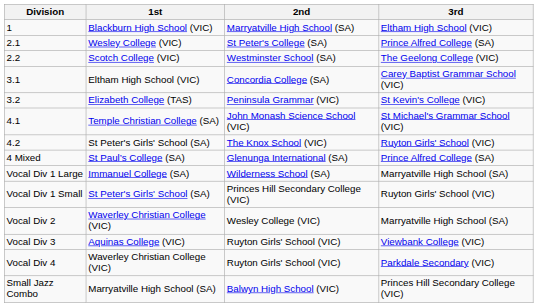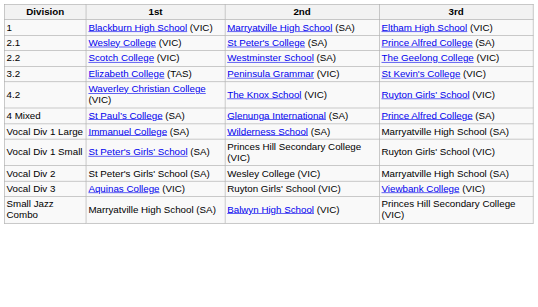 <table class="wikitable">
 <tr>
 <th>Division</th>
 <th>1st</th>
 <th>2nd</th>
 <th>3rd</th>
 </tr>
 <tr>
 <td>1</td>
 <td><a href='#'>Blackburn High School</a> (VIC)</td>
 <td><a href='#'>Marryatville High School</a> (SA)</td>
 <td><a href='#'>Eltham High School</a> (VIC)</td>
 </tr>
 <tr>
 <td>2.1</td>
 <td><a href='#'>Wesley College</a> (VIC)</td>
 <td><a href='#'>St Peter's College</a> (SA)</td>
 <td><a href='#'>Prince Alfred College</a> (SA)</td>
 </tr>
 <tr>
 <td>2.2</td>
 <td><a href='#'>Scotch College</a> (VIC)</td>
 <td><a href='#'>Westminster School</a> (SA)</td>
 <td><a href='#'>The Geelong College</a> (VIC)</td>
 </tr>
 <tr>
-<td>3.1</td>
-<td>Eltham High School (VIC)</td>
-<td><a href='#'>Concordia College</a> (SA)</td>
-<td><a href='#'>Carey Baptist Grammar School</a> (VIC)</td>
-</tr>
-<tr>
 <td>3.2</td>
 <td><a href='#'>Elizabeth College</a> (TAS)</td>
 <td><a href='#'>Peninsula Grammar</a> (VIC)</td>
 <td><a href='#'>St Kevin's College</a> (VIC)</td>
 </tr>
 <tr>
-<td>4.1</td>
-<td><a href='#'>Temple Christian College</a> (SA)</td>
-<td><a href='#'>John Monash Science School</a> (VIC)</td>
-<td><a href='#'>St Michael's Grammar School</a> (VIC)</td>
-</tr>
-<tr>
 <td>4.2</td>
-<td>St Peter's Girls' School (SA)</td>
+<td><a href='#'>Waverley Christian College</a> (VIC)</td>
 <td><a href='#'>The Knox School</a> (VIC)</td>
 <td><a href='#'>Ruyton Girls' School</a> (VIC)</td>
 </tr>
 <tr>
 <td>4 Mixed</td>
 <td><a href='#'>St Paul’s College</a> (SA)</td>
 <td><a href='#'>Glenunga International</a> (SA)</td>
 <td><a href='#'>Prince Alfred College</a> (SA)</td>
 </tr>
 <tr>
 <td>Vocal Div 1 Large</td>
 <td><a href='#'>Immanuel College</a> (SA)</td>
 <td><a href='#'>Wilderness School</a> (SA)</td>
 <td>Marryatville High School (SA)</td>
 </tr>
 <tr>
 <td>Vocal Div 1 Small</td>
 <td><a href='#'>St Peter's Girls' School</a> (SA)</td>
 <td>Princes Hill Secondary College (VIC)</td>
 <td>Ruyton Girls' School (VIC)</td>
 </tr>
 <tr>
 <td>Vocal Div 2</td>
-<td><a href='#'>Waverley Christian College</a> (VIC)</td>
+<td>St Peter's Girls' School (SA)</td>
 <td>Wesley College (VIC)</td>
 <td>Marryatville High School (SA)</td>
 </tr>
 <tr>
 <td>Vocal Div 3</td>
 <td><a href='#'>Aquinas College</a> (VIC)</td>
 <td>Ruyton Girls' School (VIC)</td>
 <td><a href='#'>Viewbank College</a> (VIC)</td>
 </tr>
 <tr>
-<td>Vocal Div 4</td>
-<td>Waverley Christian College (VIC)</td>
-<td>Ruyton Girls' School (VIC)</td>
-<td><a href='#'>Parkdale Secondary</a> (VIC)</td>
-</tr>
-<tr>
 <td>Small Jazz Combo</td>
 <td>Marryatville High School (SA)</td>
 <td><a href='#'>Balwyn High School</a> (VIC)</td>
 <td>Princes Hill Secondary College (VIC)</td>
 </tr>
 </table>
